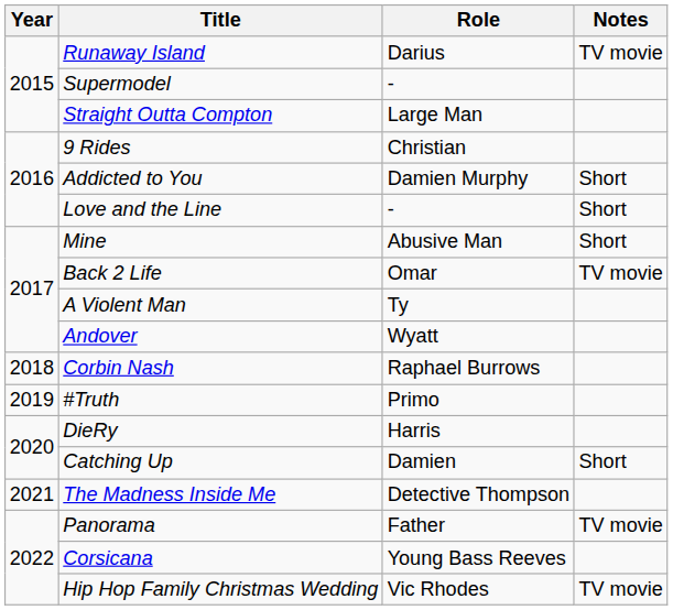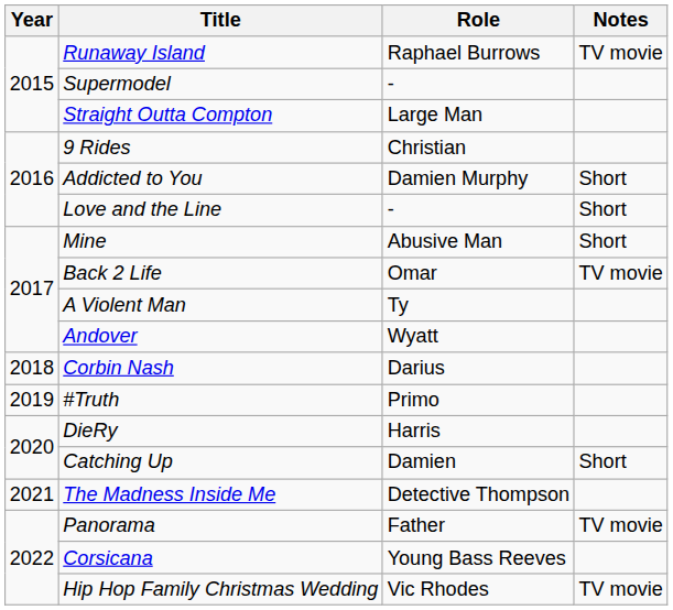 <table class="wikitable plainrowheaders sortable" style="margin-right: 0;">
 <tr>
 <th>Year</th>
 <th>Title</th>
 <th>Role</th>
 <th>Notes</th>
 </tr>
 <tr>
 <td rowspan="3">2015</td>
 <td><em><a href='#'>Runaway Island</a></em></td>
-<td>Darius</td>
+<td>Raphael Burrows</td>
 <td>TV movie</td>
 </tr>
 <tr>
 <td><em>Supermodel</em></td>
 <td>-</td>
 <td></td>
 </tr>
 <tr>
 <td><em><a href='#'>Straight Outta Compton</a></em></td>
 <td>Large Man</td>
 <td></td>
 </tr>
 <tr>
 <td rowspan="3">2016</td>
 <td><em>9 Rides</em></td>
 <td>Christian</td>
 <td></td>
 </tr>
 <tr>
 <td><em>Addicted to You</em></td>
 <td>Damien Murphy</td>
 <td>Short</td>
 </tr>
 <tr>
 <td><em>Love and the Line</em></td>
 <td>-</td>
 <td>Short</td>
 </tr>
 <tr>
 <td rowspan="4">2017</td>
 <td><em>Mine</em></td>
 <td>Abusive Man</td>
 <td>Short</td>
 </tr>
 <tr>
 <td><em>Back 2 Life</em></td>
 <td>Omar</td>
 <td>TV movie</td>
 </tr>
 <tr>
 <td><em>A Violent Man</em></td>
 <td>Ty</td>
 <td></td>
 </tr>
 <tr>
 <td><em><a href='#'>Andover</a></em></td>
 <td>Wyatt</td>
 <td></td>
 </tr>
 <tr>
 <td>2018</td>
 <td><em><a href='#'>Corbin Nash</a></em></td>
-<td>Raphael Burrows</td>
+<td>Darius</td>
 <td></td>
 </tr>
 <tr>
 <td>2019</td>
 <td><em>#Truth</em></td>
 <td>Primo</td>
 <td></td>
 </tr>
 <tr>
 <td rowspan="2">2020</td>
 <td><em>DieRy</em></td>
 <td>Harris</td>
 <td></td>
 </tr>
 <tr>
 <td><em>Catching Up</em></td>
 <td>Damien</td>
 <td>Short</td>
 </tr>
 <tr>
 <td>2021</td>
 <td><em><a href='#'>The Madness Inside Me</a></em></td>
 <td>Detective Thompson</td>
 <td></td>
 </tr>
 <tr>
 <td rowspan="3">2022</td>
 <td><em>Panorama</em></td>
 <td>Father</td>
 <td>TV movie</td>
 </tr>
 <tr>
 <td><em><a href='#'>Corsicana</a></em></td>
 <td>Young Bass Reeves</td>
 <td></td>
 </tr>
 <tr>
 <td><em>Hip Hop Family Christmas Wedding</em></td>
 <td>Vic Rhodes</td>
 <td>TV movie</td>
 </tr>
 </table>
